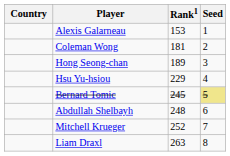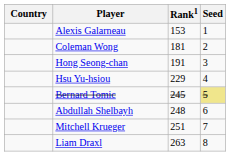 <table class="sortable wikitable">
 <tr>
 <th width="70">Country</th>
 <th width="175">Player</th>
 <th>Rank<sup>1</sup></th>
 <th>Seed</th>
 </tr>
 <tr>
 <td></td>
 <td><a href='#'>Alexis Galarneau</a></td>
 <td>153</td>
 <td>1</td>
 </tr>
 <tr>
 <td></td>
 <td><a href='#'>Coleman Wong</a></td>
 <td>181</td>
 <td>2</td>
 </tr>
 <tr>
 <td></td>
 <td><a href='#'>Hong Seong-chan</a></td>
-<td>189</td>
+<td>191</td>
 <td>3</td>
 </tr>
 <tr>
 <td></td>
 <td><a href='#'>Hsu Yu-hsiou</a></td>
 <td>229</td>
 <td>4</td>
 </tr>
 <tr>
 <td><s></s></td>
 <td><s><a href='#'>Bernard Tomic</a></s></td>
 <td><s>245</s></td>
 <td style="background: khaki;"><s>5</s></td>
 </tr>
 <tr>
 <td></td>
 <td><a href='#'>Abdullah Shelbayh</a></td>
 <td>248</td>
 <td>6</td>
 </tr>
 <tr>
 <td></td>
 <td><a href='#'>Mitchell Krueger</a></td>
-<td>252</td>
+<td>251</td>
 <td>7</td>
 </tr>
 <tr>
 <td></td>
 <td><a href='#'>Liam Draxl</a></td>
 <td>263</td>
 <td>8</td>
 </tr>
 </table>
